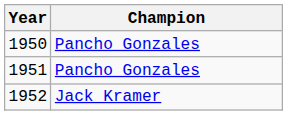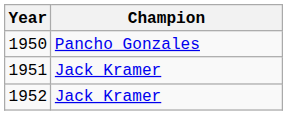 <table class="wikitable">
 <tr>
 <th>Year</th>
 <th style="width:180px">Champion</th>
 </tr>
 <tr>
 <td>1950</td>
 <td> <a href='#'>Pancho Gonzales</a></td>
 </tr>
 <tr>
 <td>1951</td>
-<td> <a href='#'>Pancho Gonzales</a></td>
+<td> <a href='#'>Jack Kramer</a></td>
 </tr>
 <tr>
 <td>1952</td>
 <td> <a href='#'>Jack Kramer</a></td>
 </tr>
 </table>
